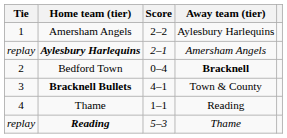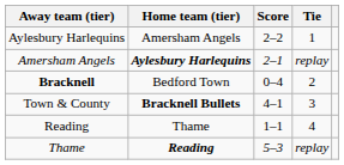 <table class="wikitable" style="text-align:center; font-size:85%">
 <tr>
-<th>Tie</th>
+<th>Away team (tier)</th>
 <th>Home team (tier)</th>
 <th>Score</th>
-<th>Away team (tier)</th>
+<th>Tie</th>
 <th></th>
 </tr>
 <tr>
-<td align="center">1</td>
+<td>Aylesbury Harlequins</td>
 <td>Amersham Angels</td>
 <td align="center">2–2 </td>
-<td>Aylesbury Harlequins</td>
+<td align="center">1</td>
 <td></td>
 </tr>
 <tr>
-<td align="center"><em>replay</em></td>
+<td><em>Amersham Angels</em></td>
 <td><strong><em>Aylesbury Harlequins</em></strong></td>
 <td align="center"><em>2–1 </em></td>
-<td><em>Amersham Angels</em></td>
+<td align="center"><em>replay</em></td>
 <td></td>
 </tr>
 <tr>
-<td align="center">2</td>
+<td><strong>Bracknell</strong></td>
 <td>Bedford Town</td>
 <td align="center">0–4</td>
-<td><strong>Bracknell</strong></td>
+<td align="center">2</td>
 <td></td>
 </tr>
 <tr>
-<td align="center">3</td>
+<td>Town & County</td>
 <td><strong>Bracknell Bullets</strong></td>
 <td align="center">4–1</td>
-<td>Town & County</td>
+<td align="center">3</td>
 <td></td>
 </tr>
 <tr>
-<td align="center">4</td>
+<td>Reading</td>
 <td>Thame</td>
 <td align="center">1–1 </td>
-<td>Reading</td>
+<td align="center">4</td>
 <td></td>
 </tr>
 <tr>
-<td align="center"><em>replay</em></td>
+<td><em>Thame</em></td>
 <td><strong><em>Reading</em></strong></td>
 <td align="center"><em>5–3</em></td>
-<td><em>Thame</em></td>
+<td align="center"><em>replay</em></td>
 <td></td>
 </tr>
 </table>
